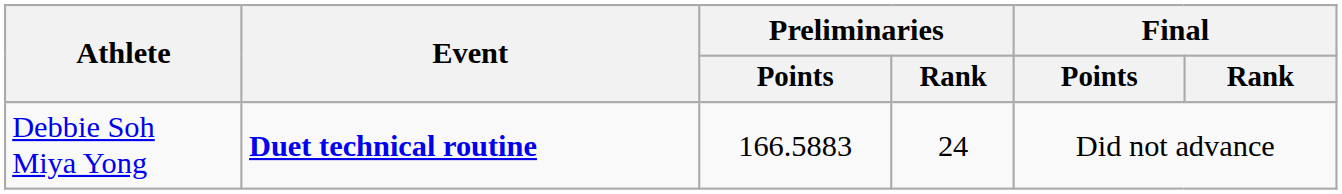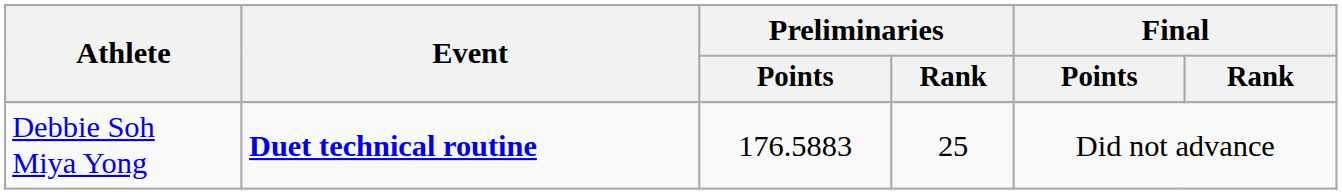 <table class="wikitable" style="text-align:center; font-size:90%; width:50%;">
 <tr>
 <th rowspan="2">Athlete</th>
 <th rowspan="2">Event</th>
 <th colspan="2">Preliminaries</th>
 <th colspan="2">Final</th>
 </tr>
 <tr style="font-size:95%">
 <th>Points</th>
 <th>Rank</th>
 <th>Points</th>
 <th>Rank</th>
 </tr>
 <tr>
 <td align=left><a href='#'>Debbie Soh</a><br> <a href='#'>Miya Yong</a></td>
 <td align=left><strong><a href='#'>Duet technical routine</a></strong></td>
-<td>166.5883</td>
-<td>24</td>
+<td>176.5883</td>
+<td>25</td>
 <td colspan=2>Did not advance</td>
 </tr>
 </table>
